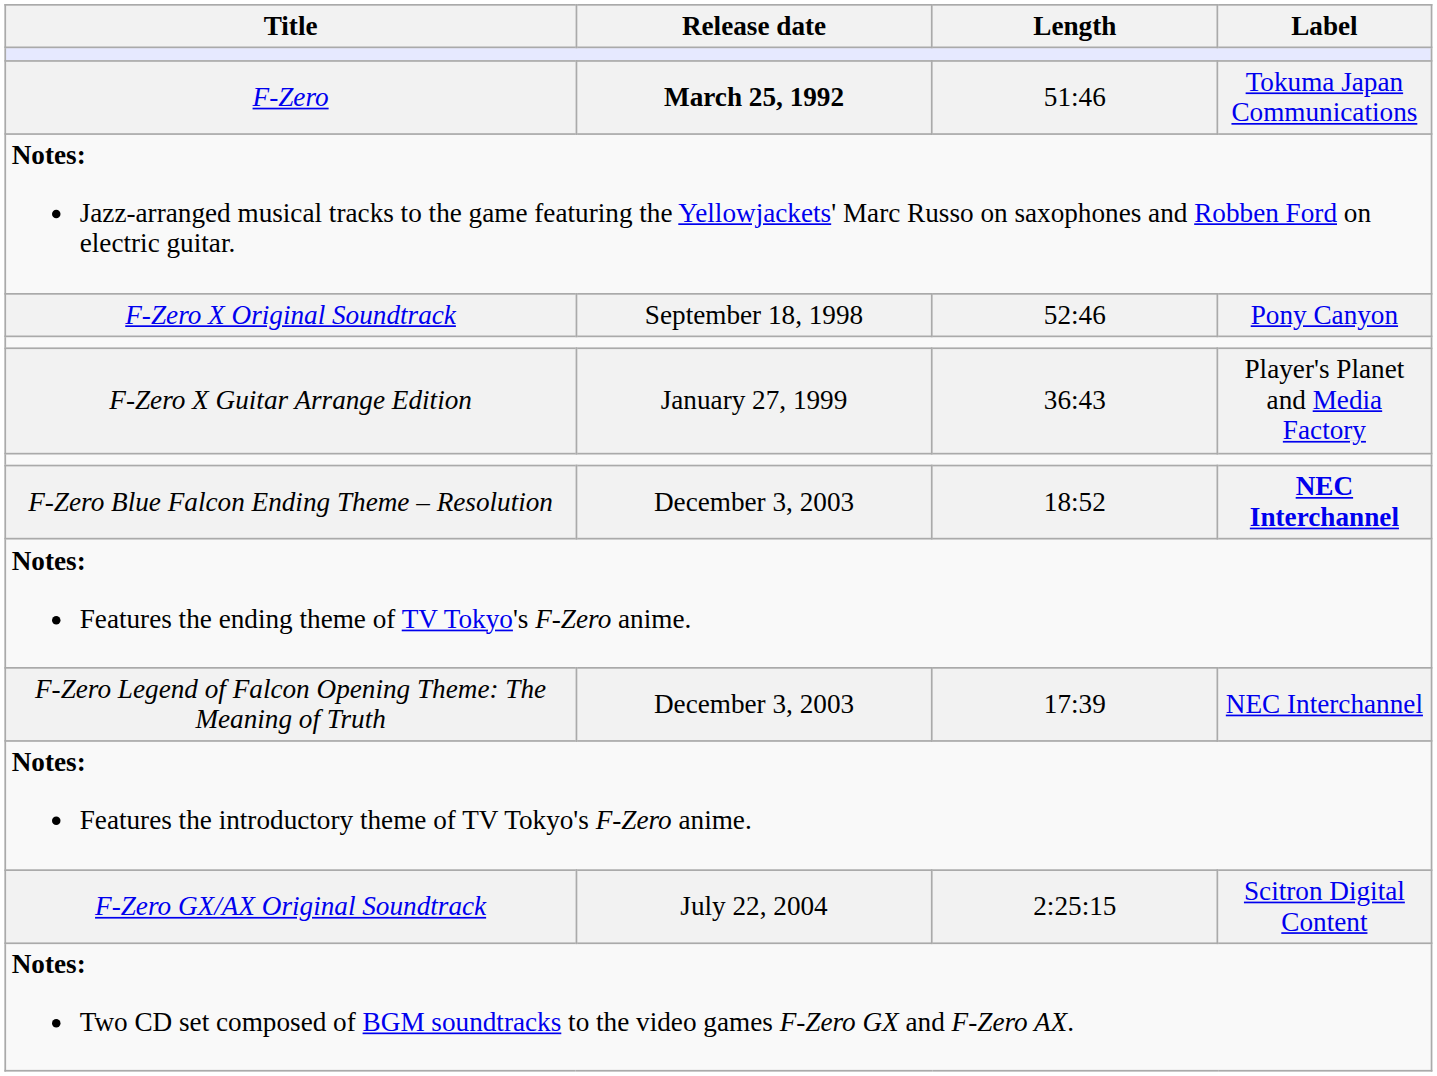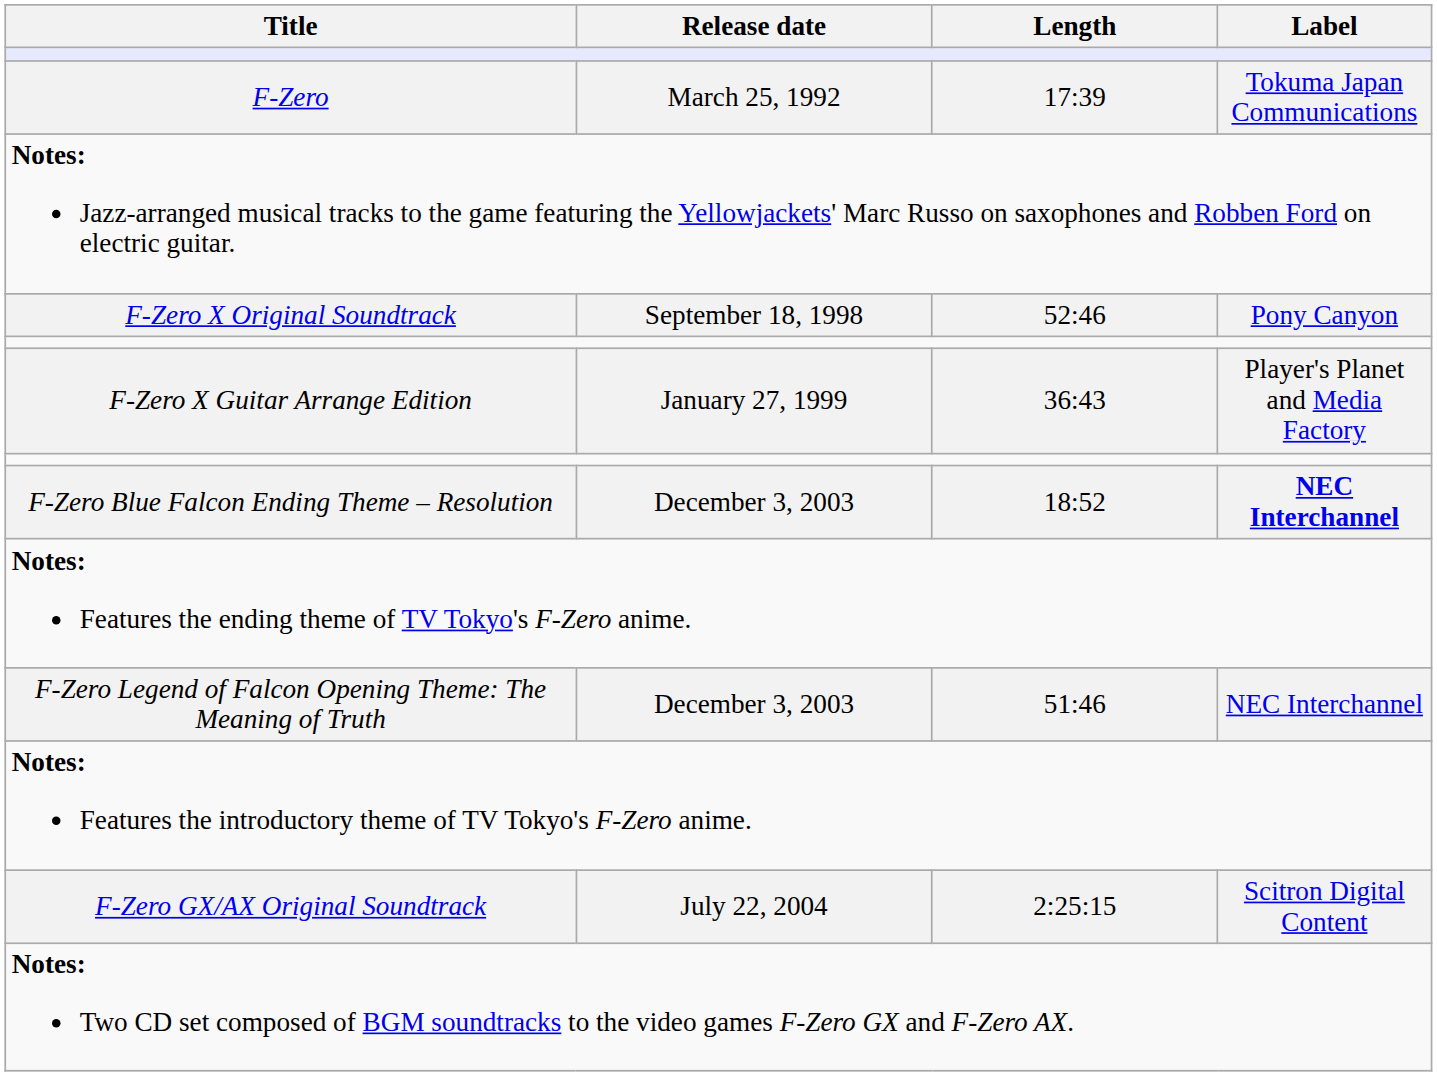 <table class="wikitable" style="margin:1em auto; width:95%;">
 <tr style="text-align: center;">
 <th colspan="2" width="40%">Title</th>
 <th colspan="1" width="25%">Release date</th>
 <th colspan="1" width="20%">Length</th>
 <th colspan="1" width="45%">Label</th>
 </tr>
 <tr>
 <td colspan="5" style="background:#e6e9ff;"></td>
 </tr>
 <tr style="background:#F2F2F2;" align="center">
 <td colspan="2"><a href='#'><em>F-Zero</em></a></td>
-<td colspan="1"><strong>March 25, 1992</strong></td>
-<td colspan="1">51:46</td>
+<td colspan="1">March 25, 1992</td>
+<td colspan="1">17:39</td>
 <td colspan="1"><a href='#'>Tokuma Japan Communications</a></td>
 </tr>
 <tr>
 <td colspan="5" style="border: none; vertical-align: top;"><strong>Notes:</strong><br><ul><li>Jazz-arranged musical tracks to the game featuring the <a href='#'>Yellowjackets</a>' Marc Russo on saxophones and <a href='#'>Robben Ford</a> on electric guitar.</li></ul></td>
 </tr>
 <tr style="background:#F2F2F2;" align="center">
 <td colspan="2"><a href='#'><em>F-Zero X Original Soundtrack</em></a></td>
 <td colspan="1">September 18, 1998</td>
 <td colspan="1">52:46</td>
 <td colspan="1"><a href='#'>Pony Canyon</a></td>
 </tr>
 <tr>
 <td colspan="5" style="border: none; vertical-align: top;"></td>
 </tr>
 <tr style="background:#F2F2F2;" align="center">
 <td colspan="2"><em>F-Zero X Guitar Arrange Edition</em></td>
 <td colspan="1">January 27, 1999</td>
 <td colspan="1">36:43</td>
 <td colspan="1">Player's Planet and <a href='#'>Media Factory</a></td>
 </tr>
 <tr>
 <td colspan="5" style="border: none; vertical-align: top;"></td>
 </tr>
 <tr style="background:#F2F2F2;" align="center">
 <td colspan="2"><em>F-Zero Blue Falcon Ending Theme – Resolution</em></td>
 <td colspan="1">December 3, 2003</td>
 <td colspan="1">18:52</td>
 <td colspan="1"><strong><a href='#'>NEC Interchannel</a></strong></td>
 </tr>
 <tr>
 <td colspan="5" style="border: none; vertical-align: top;"><strong>Notes:</strong><br><ul><li>Features the ending theme of <a href='#'>TV Tokyo</a>'s <em>F-Zero</em> anime.</li></ul></td>
 </tr>
 <tr style="background:#F2F2F2;" align="center">
 <td colspan="2"><em>F-Zero Legend of Falcon Opening Theme: The Meaning of Truth</em></td>
 <td colspan="1">December 3, 2003</td>
-<td colspan="1">17:39</td>
+<td colspan="1">51:46</td>
 <td colspan="1"><a href='#'>NEC Interchannel</a></td>
 </tr>
 <tr>
 <td colspan="5" style="border: none; vertical-align: top;"><strong>Notes:</strong><br><ul><li>Features the introductory theme of TV Tokyo's <em>F-Zero</em> anime.</li></ul></td>
 </tr>
 <tr style="background:#F2F2F2;" align="center">
 <td colspan="2"><em><a href='#'>F-Zero GX/AX Original Soundtrack</a></em></td>
 <td colspan="1">July 22, 2004</td>
 <td colspan="1">2:25:15</td>
 <td colspan="1"><a href='#'>Scitron Digital Content</a></td>
 </tr>
 <tr>
 <td colspan="5" style="border: none; vertical-align: top;"><strong>Notes:</strong><br><ul><li>Two CD set composed of <a href='#'>BGM soundtracks</a> to the video games <em>F-Zero GX</em> and <em>F-Zero AX</em>.</li></ul></td>
 </tr>
 </table>
